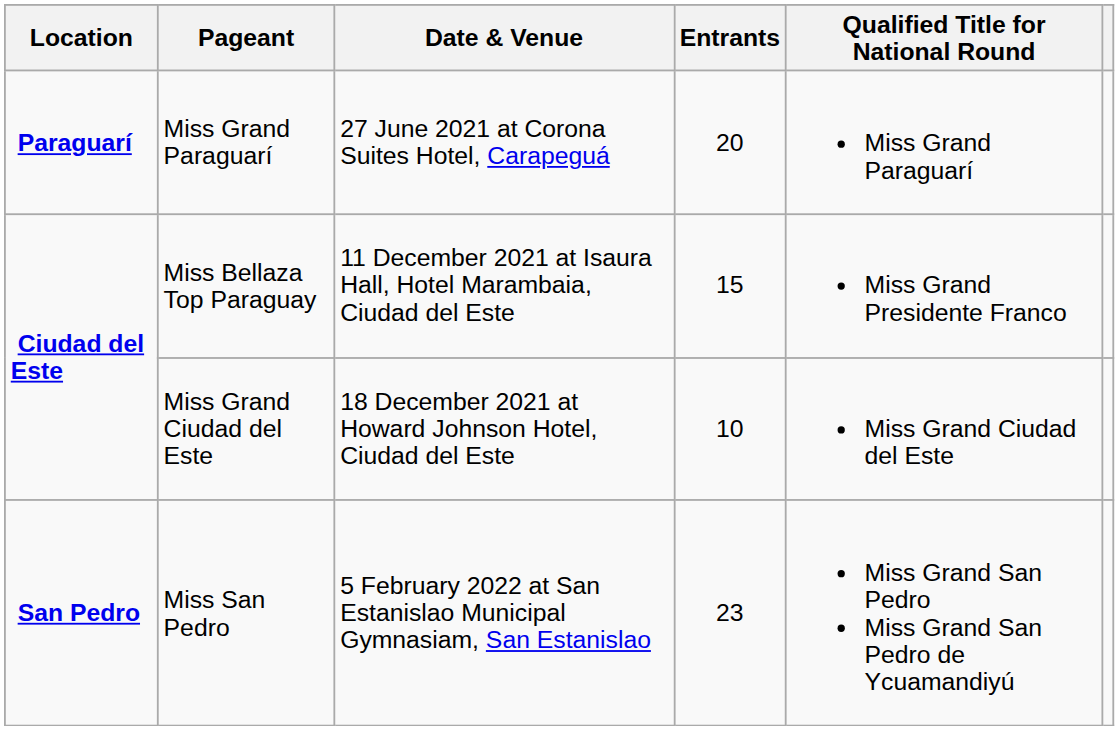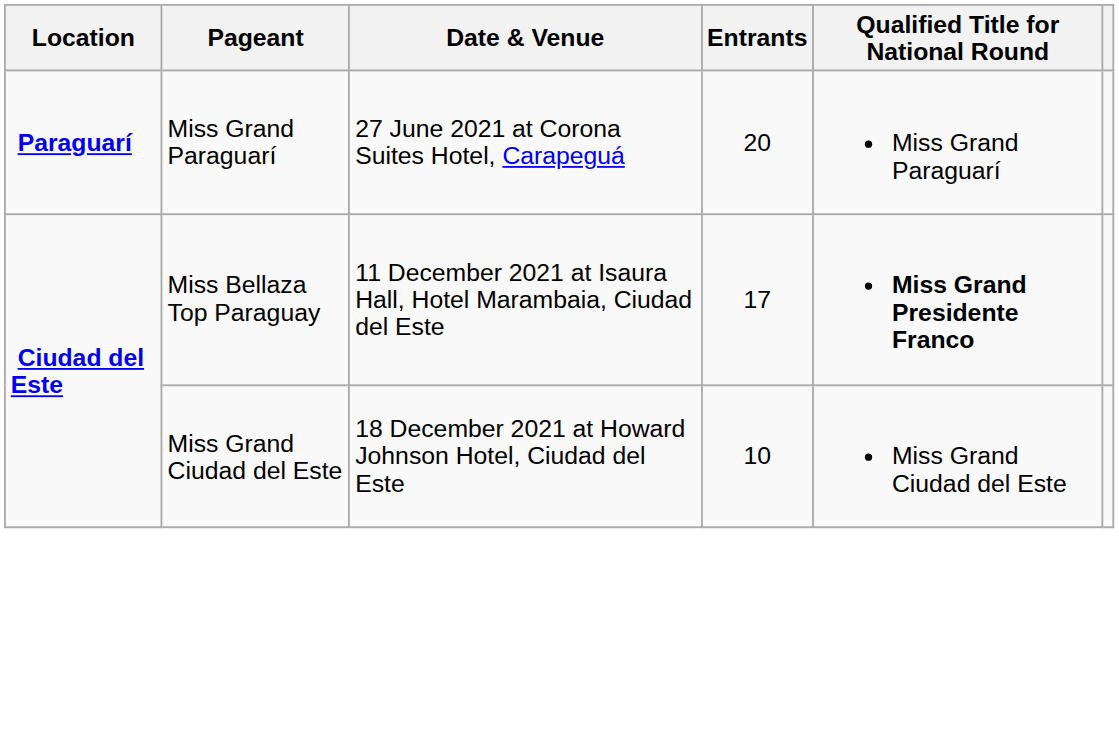 <table class="wikitable sortable static-row-numbers" style="font-size: 85%">
 <tr>
 <th class=unsortable>Location</th>
 <th class=unsortable>Pageant</th>
 <th class=unsortable>Date & Venue</th>
 <th class=unsortable>Entrants</th>
 <th class=unsortable>Qualified Title for National Round</th>
 <th class=unsortable></th>
 </tr>
 <tr>
 <td> <strong><a href='#'>Paraguarí</a></strong></td>
 <td>Miss Grand Paraguarí</td>
 <td>27 June 2021 at Corona Suites Hotel, <a href='#'>Carapeguá</a></td>
 <td align=center>20</td>
 <td><br><ul><li>Miss Grand Paraguarí</li></ul></td>
 <td align=center></td>
 </tr>
 <tr>
 <td rowspan=2> <strong><a href='#'>Ciudad del Este</a></strong></td>
 <td>Miss Bellaza Top Paraguay</td>
 <td>11 December 2021 at Isaura Hall, Hotel Marambaia, Ciudad del Este</td>
-<td align=center>15</td>
-<td><br><ul><li>Miss Grand Presidente Franco</li></ul></td>
+<td align=center>17</td>
+<td><strong><br><ul><li>Miss Grand Presidente Franco</li></ul></strong></td>
 <td align=center></td>
 </tr>
 <tr>
 <td>Miss Grand Ciudad del Este</td>
 <td>18 December 2021 at Howard Johnson Hotel, Ciudad del Este</td>
 <td align=center>10</td>
 <td><br><ul><li>Miss Grand Ciudad del Este</li></ul></td>
 <td align=center></td>
 </tr>
-<tr>
-<td> <strong><a href='#'>San Pedro</a></strong></td>
-<td>Miss San Pedro</td>
-<td>5 February 2022 at San Estanislao Municipal Gymnasiam, <a href='#'>San Estanislao</a></td>
-<td align=center>23</td>
-<td><br><ul><li>Miss Grand San Pedro</li><li>Miss Grand San Pedro de Ycuamandiyú</li></ul></td>
-<td align=center></td>
-</tr>
 </table>
